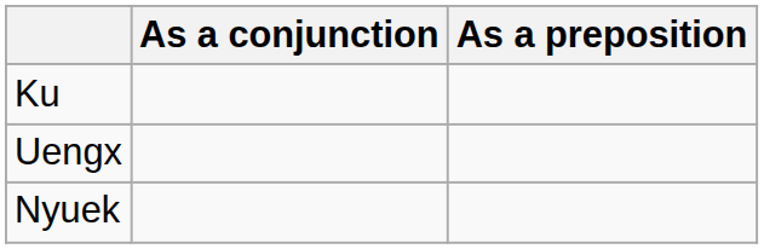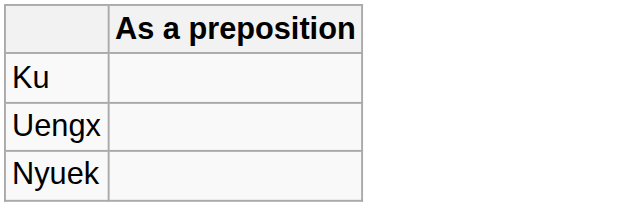 <table class="wikitable">
 <tr>
 <th></th>
-<th>As a conjunction</th>
 <th>As a preposition</th>
 </tr>
 <tr>
 <td>Ku</td>
 <td></td>
-<td></td>
 </tr>
 <tr>
 <td>Uengx</td>
-<td></td>
 <td></td>
 </tr>
 <tr>
 <td>Nyuek</td>
 <td></td>
-<td></td>
 </tr>
 </table>
